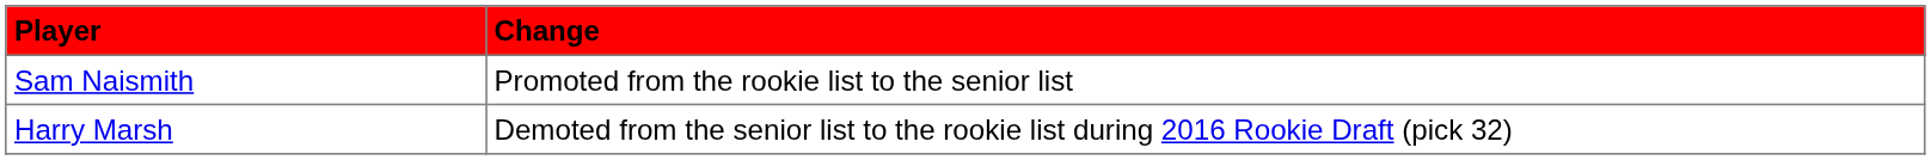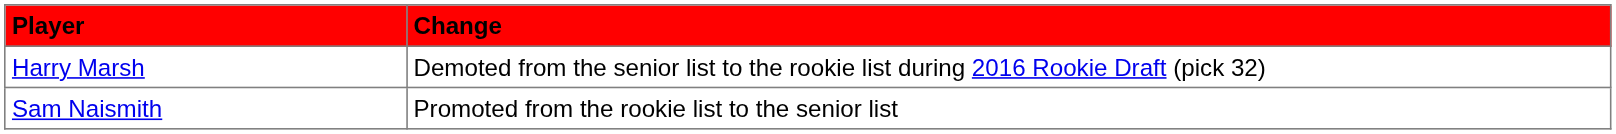 <table border="1" cellpadding="4" cellspacing="0"  style="text-align:left; font-size:95%; border-collapse:collapse; width:80%;">
 <tr style="background:#FF0000;">
 <th style="width:25%;"><span>Player</span></th>
 <th><span>Change</span></th>
 </tr>
 <tr>
+<td> <a href='#'>Harry Marsh</a></td>
+<td>Demoted from the senior list to the rookie list during <a href='#'>2016 Rookie Draft</a> (pick 32)</td>
+</tr>
+<tr>
 <td> <a href='#'>Sam Naismith</a></td>
 <td>Promoted from the rookie list to the senior list</td>
 </tr>
-<tr>
-<td> <a href='#'>Harry Marsh</a></td>
-<td>Demoted from the senior list to the rookie list during <a href='#'>2016 Rookie Draft</a> (pick 32)</td>
-</tr>
 </table>
